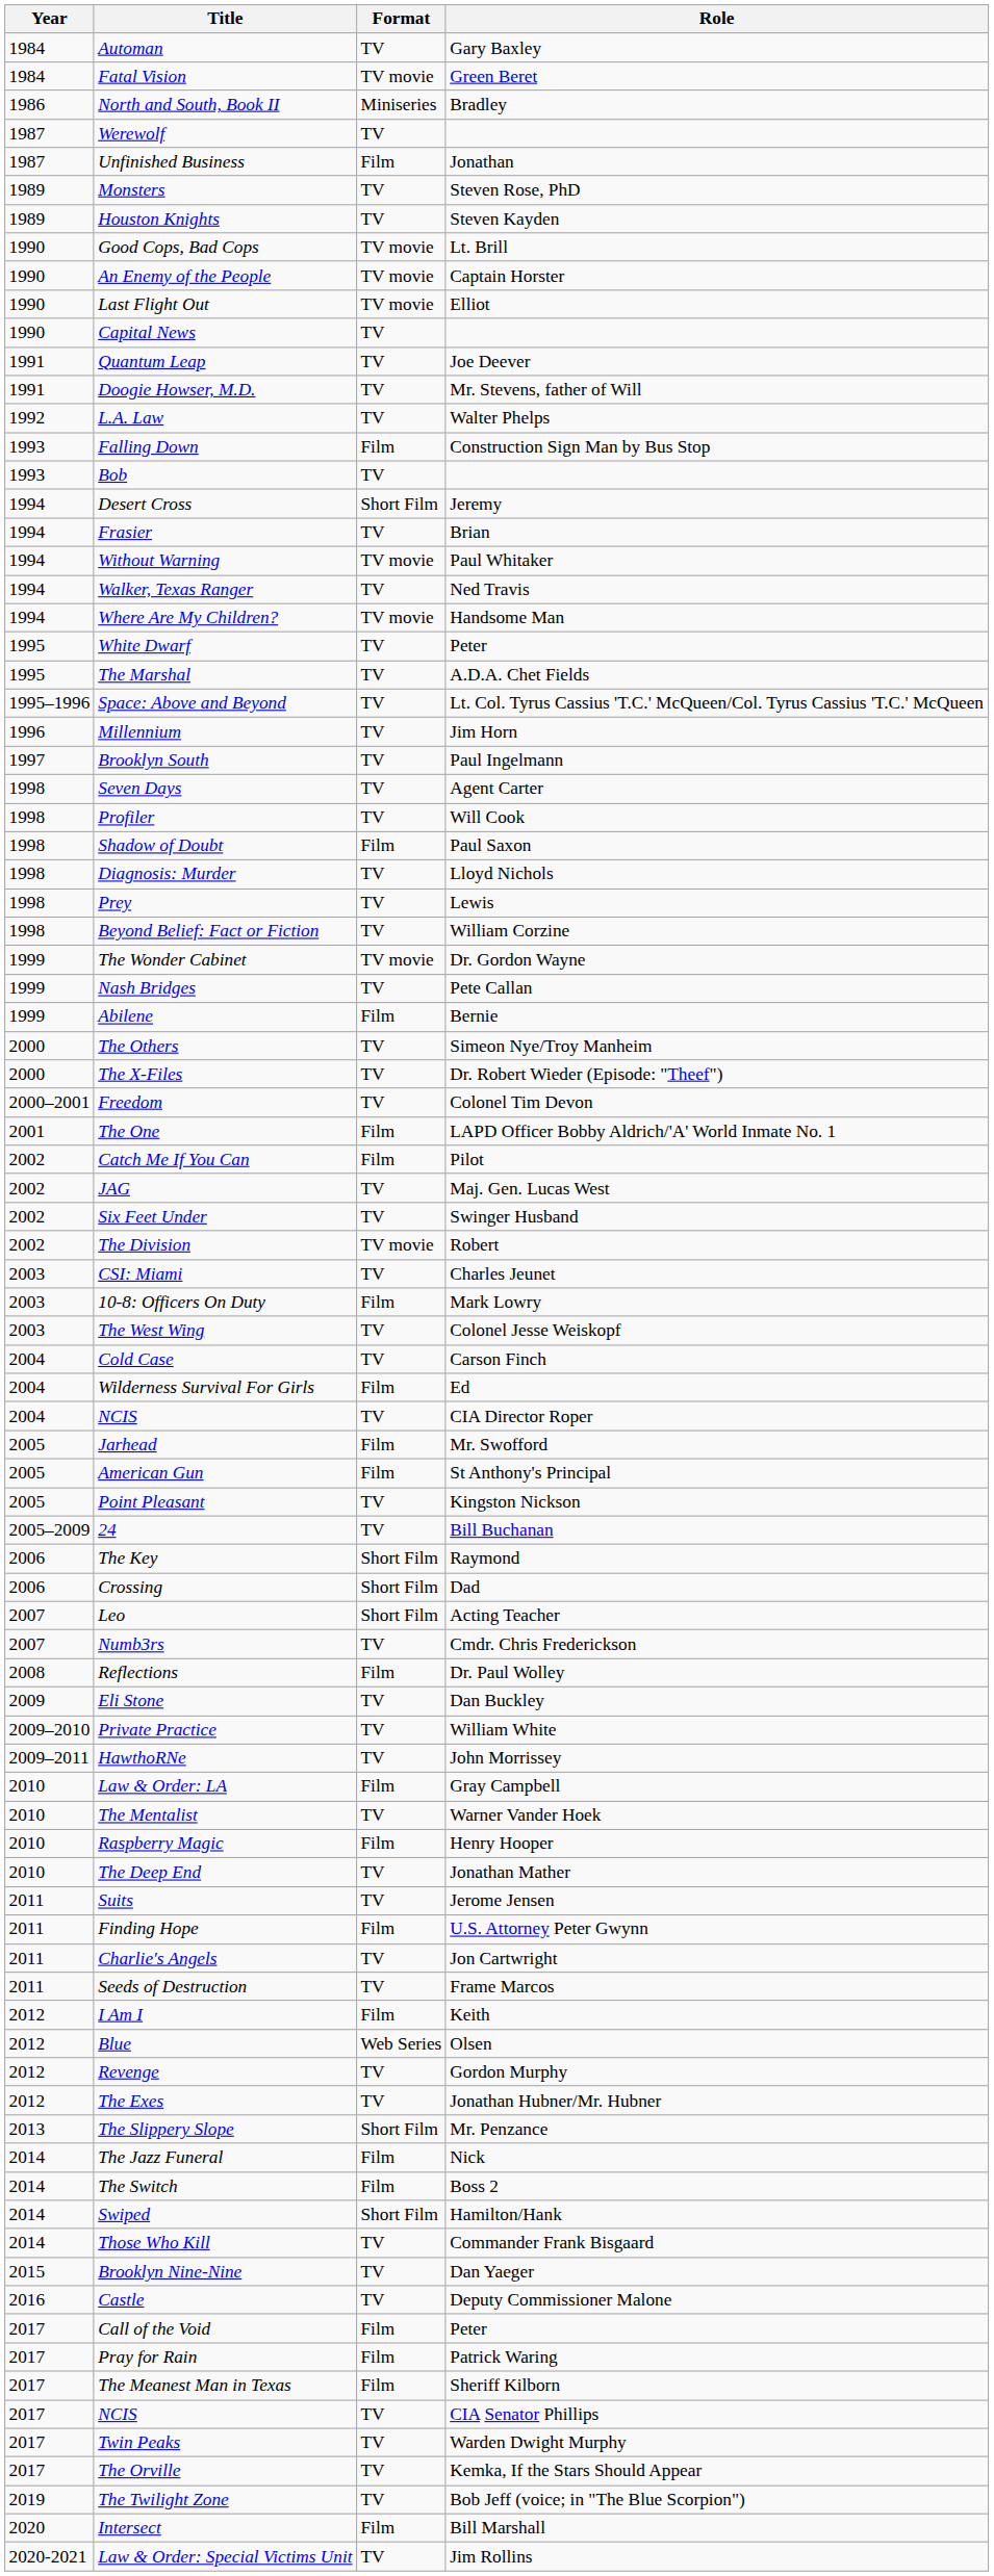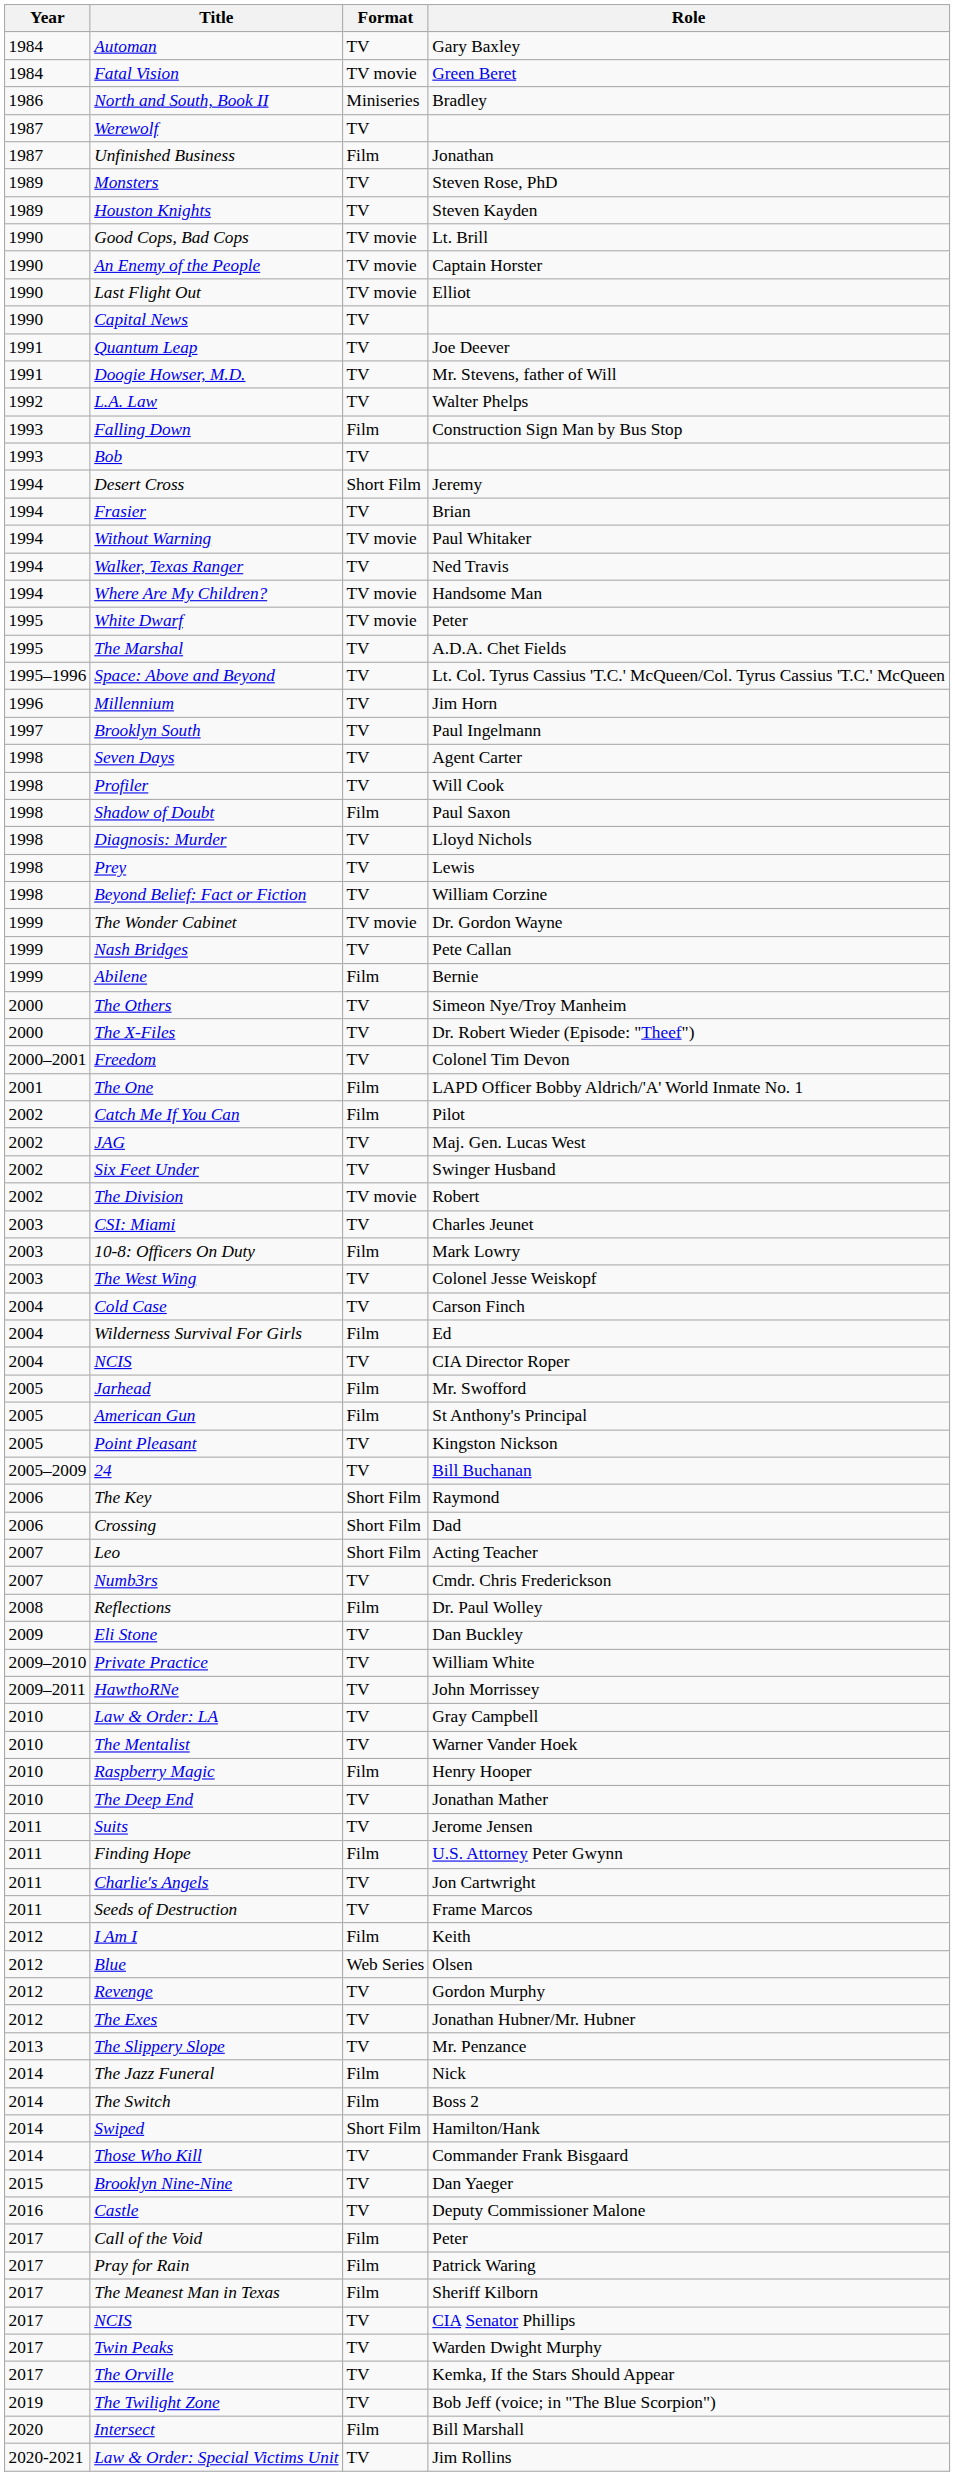 <table class="wikitable sortable">
 <tr>
 <th>Year</th>
 <th>Title</th>
 <th>Format</th>
 <th>Role</th>
 </tr>
 <tr>
 <td>1984</td>
 <td><em><a href='#'>Automan</a></em></td>
 <td>TV</td>
 <td>Gary Baxley</td>
 </tr>
 <tr>
 <td>1984</td>
 <td><em><a href='#'>Fatal Vision</a></em></td>
 <td>TV movie</td>
 <td><a href='#'>Green Beret</a></td>
 </tr>
 <tr>
 <td>1986</td>
 <td><em><a href='#'>North and South, Book II</a></em></td>
 <td>Miniseries</td>
 <td>Bradley</td>
 </tr>
 <tr>
 <td>1987</td>
 <td><em><a href='#'>Werewolf</a></em></td>
 <td>TV</td>
 <td></td>
 </tr>
 <tr>
 <td>1987</td>
 <td><em>Unfinished Business</em></td>
 <td>Film</td>
 <td>Jonathan</td>
 </tr>
 <tr>
 <td>1989</td>
 <td><em><a href='#'>Monsters</a></em></td>
 <td>TV</td>
 <td>Steven Rose, PhD</td>
 </tr>
 <tr>
 <td>1989</td>
 <td><em><a href='#'>Houston Knights</a></em></td>
 <td>TV</td>
 <td>Steven Kayden</td>
 </tr>
 <tr>
 <td>1990</td>
 <td><em>Good Cops, Bad Cops</em></td>
 <td>TV movie</td>
 <td>Lt. Brill</td>
 </tr>
 <tr>
 <td>1990</td>
 <td><em><a href='#'>An Enemy of the People</a></em></td>
 <td>TV movie</td>
 <td>Captain Horster</td>
 </tr>
 <tr>
 <td>1990</td>
 <td><em>Last Flight Out</em></td>
 <td>TV movie</td>
 <td>Elliot</td>
 </tr>
 <tr>
 <td>1990</td>
 <td><em><a href='#'>Capital News</a></em></td>
 <td>TV</td>
 <td></td>
 </tr>
 <tr>
 <td>1991</td>
 <td><em><a href='#'>Quantum Leap</a></em></td>
 <td>TV</td>
 <td>Joe Deever</td>
 </tr>
 <tr>
 <td>1991</td>
 <td><em><a href='#'>Doogie Howser, M.D.</a></em></td>
 <td>TV</td>
 <td>Mr. Stevens, father of Will</td>
 </tr>
 <tr>
 <td>1992</td>
 <td><em><a href='#'>L.A. Law</a></em></td>
 <td>TV</td>
 <td>Walter Phelps</td>
 </tr>
 <tr>
 <td>1993</td>
 <td><em><a href='#'>Falling Down</a></em></td>
 <td>Film</td>
 <td>Construction Sign Man by Bus Stop</td>
 </tr>
 <tr>
 <td>1993</td>
 <td><em><a href='#'>Bob</a></em></td>
 <td>TV</td>
 <td></td>
 </tr>
 <tr>
 <td>1994</td>
 <td><em>Desert Cross</em></td>
 <td>Short Film</td>
 <td>Jeremy</td>
 </tr>
 <tr>
 <td>1994</td>
 <td><em><a href='#'>Frasier</a></em></td>
 <td>TV</td>
 <td>Brian</td>
 </tr>
 <tr>
 <td>1994</td>
 <td><em><a href='#'>Without Warning</a></em></td>
 <td>TV movie</td>
 <td>Paul Whitaker</td>
 </tr>
 <tr>
 <td>1994</td>
 <td><em><a href='#'>Walker, Texas Ranger</a></em></td>
 <td>TV</td>
 <td>Ned Travis</td>
 </tr>
 <tr>
 <td>1994</td>
 <td><em><a href='#'>Where Are My Children?</a></em></td>
 <td>TV movie</td>
 <td>Handsome Man</td>
 </tr>
 <tr>
 <td>1995</td>
 <td><em><a href='#'>White Dwarf</a></em></td>
-<td>TV</td>
+<td>TV movie</td>
 <td>Peter</td>
 </tr>
 <tr>
 <td>1995</td>
 <td><em><a href='#'>The Marshal</a></em></td>
 <td>TV</td>
 <td>A.D.A. Chet Fields</td>
 </tr>
 <tr>
 <td>1995–1996</td>
 <td><em><a href='#'>Space: Above and Beyond</a></em></td>
 <td>TV</td>
 <td>Lt. Col. Tyrus Cassius 'T.C.' McQueen/Col. Tyrus Cassius 'T.C.' McQueen</td>
 </tr>
 <tr>
 <td>1996</td>
 <td><em><a href='#'>Millennium</a></em></td>
 <td>TV</td>
 <td>Jim Horn</td>
 </tr>
 <tr>
 <td>1997</td>
 <td><em><a href='#'>Brooklyn South</a></em></td>
 <td>TV</td>
 <td>Paul Ingelmann</td>
 </tr>
 <tr>
 <td>1998</td>
 <td><em><a href='#'>Seven Days</a></em></td>
 <td>TV</td>
 <td>Agent Carter</td>
 </tr>
 <tr>
 <td>1998</td>
 <td><em><a href='#'>Profiler</a></em></td>
 <td>TV</td>
 <td>Will Cook</td>
 </tr>
 <tr>
 <td>1998</td>
 <td><em><a href='#'>Shadow of Doubt</a></em></td>
 <td>Film</td>
 <td>Paul Saxon</td>
 </tr>
 <tr>
 <td>1998</td>
 <td><em><a href='#'>Diagnosis: Murder</a></em></td>
 <td>TV</td>
 <td>Lloyd Nichols</td>
 </tr>
 <tr>
 <td>1998</td>
 <td><em><a href='#'>Prey</a></em></td>
 <td>TV</td>
 <td>Lewis</td>
 </tr>
 <tr>
 <td>1998</td>
 <td><em><a href='#'>Beyond Belief: Fact or Fiction</a></em></td>
 <td>TV</td>
 <td>William Corzine</td>
 </tr>
 <tr>
 <td>1999</td>
 <td><em>The Wonder Cabinet</em></td>
 <td>TV movie</td>
 <td>Dr. Gordon Wayne</td>
 </tr>
 <tr>
 <td>1999</td>
 <td><em><a href='#'>Nash Bridges</a></em></td>
 <td>TV</td>
 <td>Pete Callan</td>
 </tr>
 <tr>
 <td>1999</td>
 <td><em><a href='#'>Abilene</a></em></td>
 <td>Film</td>
 <td>Bernie</td>
 </tr>
 <tr>
 <td>2000</td>
 <td><em><a href='#'>The Others</a></em></td>
 <td>TV</td>
 <td>Simeon Nye/Troy Manheim</td>
 </tr>
 <tr>
 <td>2000</td>
 <td><em><a href='#'>The X-Files</a></em></td>
 <td>TV</td>
 <td>Dr. Robert Wieder (Episode: "<a href='#'>Theef</a>")</td>
 </tr>
 <tr>
 <td>2000–2001</td>
 <td><em><a href='#'>Freedom</a></em></td>
 <td>TV</td>
 <td>Colonel Tim Devon</td>
 </tr>
 <tr>
 <td>2001</td>
 <td><em><a href='#'>The One</a></em></td>
 <td>Film</td>
 <td>LAPD Officer Bobby Aldrich/'A' World Inmate No. 1</td>
 </tr>
 <tr>
 <td>2002</td>
 <td><em><a href='#'>Catch Me If You Can</a></em></td>
 <td>Film</td>
 <td>Pilot</td>
 </tr>
 <tr>
 <td>2002</td>
 <td><em><a href='#'>JAG</a></em></td>
 <td>TV</td>
 <td>Maj. Gen. Lucas West</td>
 </tr>
 <tr>
 <td>2002</td>
 <td><em><a href='#'>Six Feet Under</a></em></td>
 <td>TV</td>
 <td>Swinger Husband</td>
 </tr>
 <tr>
 <td>2002</td>
 <td><em><a href='#'>The Division</a></em></td>
 <td>TV movie</td>
 <td>Robert</td>
 </tr>
 <tr>
 <td>2003</td>
 <td><em><a href='#'>CSI: Miami</a></em></td>
 <td>TV</td>
 <td>Charles Jeunet</td>
 </tr>
 <tr>
 <td>2003</td>
 <td><em>10-8: Officers On Duty</em></td>
 <td>Film</td>
 <td>Mark Lowry</td>
 </tr>
 <tr>
 <td>2003</td>
 <td><em><a href='#'>The West Wing</a></em></td>
 <td>TV</td>
 <td>Colonel Jesse Weiskopf</td>
 </tr>
 <tr>
 <td>2004</td>
 <td><em><a href='#'>Cold Case</a></em></td>
 <td>TV</td>
 <td>Carson Finch</td>
 </tr>
 <tr>
 <td>2004</td>
 <td><em>Wilderness Survival For Girls</em></td>
 <td>Film</td>
 <td>Ed</td>
 </tr>
 <tr>
 <td>2004</td>
 <td><em><a href='#'>NCIS</a></em></td>
 <td>TV</td>
 <td>CIA Director Roper</td>
 </tr>
 <tr>
 <td>2005</td>
 <td><em><a href='#'>Jarhead</a></em></td>
 <td>Film</td>
 <td>Mr. Swofford</td>
 </tr>
 <tr>
 <td>2005</td>
 <td><em><a href='#'>American Gun</a></em></td>
 <td>Film</td>
 <td>St Anthony's Principal</td>
 </tr>
 <tr>
 <td>2005</td>
 <td><em><a href='#'>Point Pleasant</a></em></td>
 <td>TV</td>
 <td>Kingston Nickson</td>
 </tr>
 <tr>
 <td>2005–2009</td>
 <td><em><a href='#'>24</a></em></td>
 <td>TV</td>
 <td><a href='#'>Bill Buchanan</a></td>
 </tr>
 <tr>
 <td>2006</td>
 <td><em>The Key</em></td>
 <td>Short Film</td>
 <td>Raymond</td>
 </tr>
 <tr>
 <td>2006</td>
 <td><em>Crossing</em></td>
 <td>Short Film</td>
 <td>Dad</td>
 </tr>
 <tr>
 <td>2007</td>
 <td><em>Leo</em></td>
 <td>Short Film</td>
 <td>Acting Teacher</td>
 </tr>
 <tr>
 <td>2007</td>
 <td><em><a href='#'>Numb3rs</a></em></td>
 <td>TV</td>
 <td>Cmdr. Chris Frederickson</td>
 </tr>
 <tr>
 <td>2008</td>
 <td><em>Reflections</em></td>
 <td>Film</td>
 <td>Dr. Paul Wolley</td>
 </tr>
 <tr>
 <td>2009</td>
 <td><em><a href='#'>Eli Stone</a></em></td>
 <td>TV</td>
 <td>Dan Buckley</td>
 </tr>
 <tr>
 <td>2009–2010</td>
 <td><em><a href='#'>Private Practice</a></em></td>
 <td>TV</td>
 <td>William White</td>
 </tr>
 <tr>
 <td>2009–2011</td>
 <td><em><a href='#'>HawthoRNe</a></em></td>
 <td>TV</td>
 <td>John Morrissey</td>
 </tr>
 <tr>
 <td>2010</td>
 <td><em><a href='#'>Law & Order: LA</a></em></td>
-<td>Film</td>
+<td>TV</td>
 <td>Gray Campbell</td>
 </tr>
 <tr>
 <td>2010</td>
 <td><em><a href='#'>The Mentalist</a></em></td>
 <td>TV</td>
 <td>Warner Vander Hoek</td>
 </tr>
 <tr>
 <td>2010</td>
 <td><em><a href='#'>Raspberry Magic</a></em></td>
 <td>Film</td>
 <td>Henry Hooper</td>
 </tr>
 <tr>
 <td>2010</td>
 <td><em><a href='#'>The Deep End</a></em></td>
 <td>TV</td>
 <td>Jonathan Mather</td>
 </tr>
 <tr>
 <td>2011</td>
 <td><em><a href='#'>Suits</a></em></td>
 <td>TV</td>
 <td>Jerome Jensen</td>
 </tr>
 <tr>
 <td>2011</td>
 <td><em>Finding Hope</em></td>
 <td>Film</td>
 <td><a href='#'>U.S. Attorney</a> Peter Gwynn</td>
 </tr>
 <tr>
 <td>2011</td>
 <td><em><a href='#'>Charlie's Angels</a></em></td>
 <td>TV</td>
 <td>Jon Cartwright</td>
 </tr>
 <tr>
 <td>2011</td>
 <td><em>Seeds of Destruction</em></td>
 <td>TV</td>
 <td>Frame Marcos</td>
 </tr>
 <tr>
 <td>2012</td>
 <td><em><a href='#'>I Am I</a></em></td>
 <td>Film</td>
 <td>Keith</td>
 </tr>
 <tr>
 <td>2012</td>
 <td><em><a href='#'>Blue</a></em></td>
 <td>Web Series</td>
 <td>Olsen</td>
 </tr>
 <tr>
 <td>2012</td>
 <td><em><a href='#'>Revenge</a></em></td>
 <td>TV</td>
 <td>Gordon Murphy</td>
 </tr>
 <tr>
 <td>2012</td>
 <td><em><a href='#'>The Exes</a></em></td>
 <td>TV</td>
 <td>Jonathan Hubner/Mr. Hubner</td>
 </tr>
 <tr>
 <td>2013</td>
 <td><em><a href='#'>The Slippery Slope</a></em></td>
-<td>Short Film</td>
+<td>TV</td>
 <td>Mr. Penzance</td>
 </tr>
 <tr>
 <td>2014</td>
 <td><em>The Jazz Funeral</em></td>
 <td>Film</td>
 <td>Nick</td>
 </tr>
 <tr>
 <td>2014</td>
 <td><em>The Switch</em></td>
 <td>Film</td>
 <td>Boss 2</td>
 </tr>
 <tr>
 <td>2014</td>
 <td><em><a href='#'>Swiped</a></em></td>
 <td>Short Film</td>
 <td>Hamilton/Hank</td>
 </tr>
 <tr>
 <td>2014</td>
 <td><em><a href='#'>Those Who Kill</a></em></td>
 <td>TV</td>
 <td>Commander Frank Bisgaard</td>
 </tr>
 <tr>
 <td>2015</td>
 <td><em><a href='#'>Brooklyn Nine-Nine</a></em></td>
 <td>TV</td>
 <td>Dan Yaeger</td>
 </tr>
 <tr>
 <td>2016</td>
 <td><em><a href='#'>Castle</a></em></td>
 <td>TV</td>
 <td>Deputy Commissioner Malone</td>
 </tr>
 <tr>
 <td>2017</td>
 <td><em>Call of the Void</em></td>
 <td>Film</td>
 <td>Peter</td>
 </tr>
 <tr>
 <td>2017</td>
 <td><em>Pray for Rain</em></td>
 <td>Film</td>
 <td>Patrick Waring</td>
 </tr>
 <tr>
 <td>2017</td>
 <td><em>The Meanest Man in Texas</em></td>
 <td>Film</td>
 <td>Sheriff Kilborn</td>
 </tr>
 <tr>
 <td>2017</td>
 <td><em><a href='#'>NCIS</a></em></td>
 <td>TV</td>
 <td><a href='#'>CIA</a> <a href='#'>Senator</a> Phillips</td>
 </tr>
 <tr>
 <td>2017</td>
 <td><em><a href='#'>Twin Peaks</a></em></td>
 <td>TV</td>
 <td>Warden Dwight Murphy</td>
 </tr>
 <tr>
 <td>2017</td>
 <td><em><a href='#'>The Orville</a></em></td>
 <td>TV</td>
 <td>Kemka, If the Stars Should Appear</td>
 </tr>
 <tr>
 <td>2019</td>
 <td><em><a href='#'>The Twilight Zone</a></em></td>
 <td>TV</td>
 <td>Bob Jeff (voice; in "The Blue Scorpion")</td>
 </tr>
 <tr>
 <td>2020</td>
 <td><em><a href='#'>Intersect</a></em></td>
 <td>Film</td>
 <td>Bill Marshall</td>
 </tr>
 <tr>
 <td>2020-2021</td>
 <td><em><a href='#'>Law & Order: Special Victims Unit</a></em></td>
 <td>TV</td>
 <td>Jim Rollins</td>
 </tr>
 </table>
